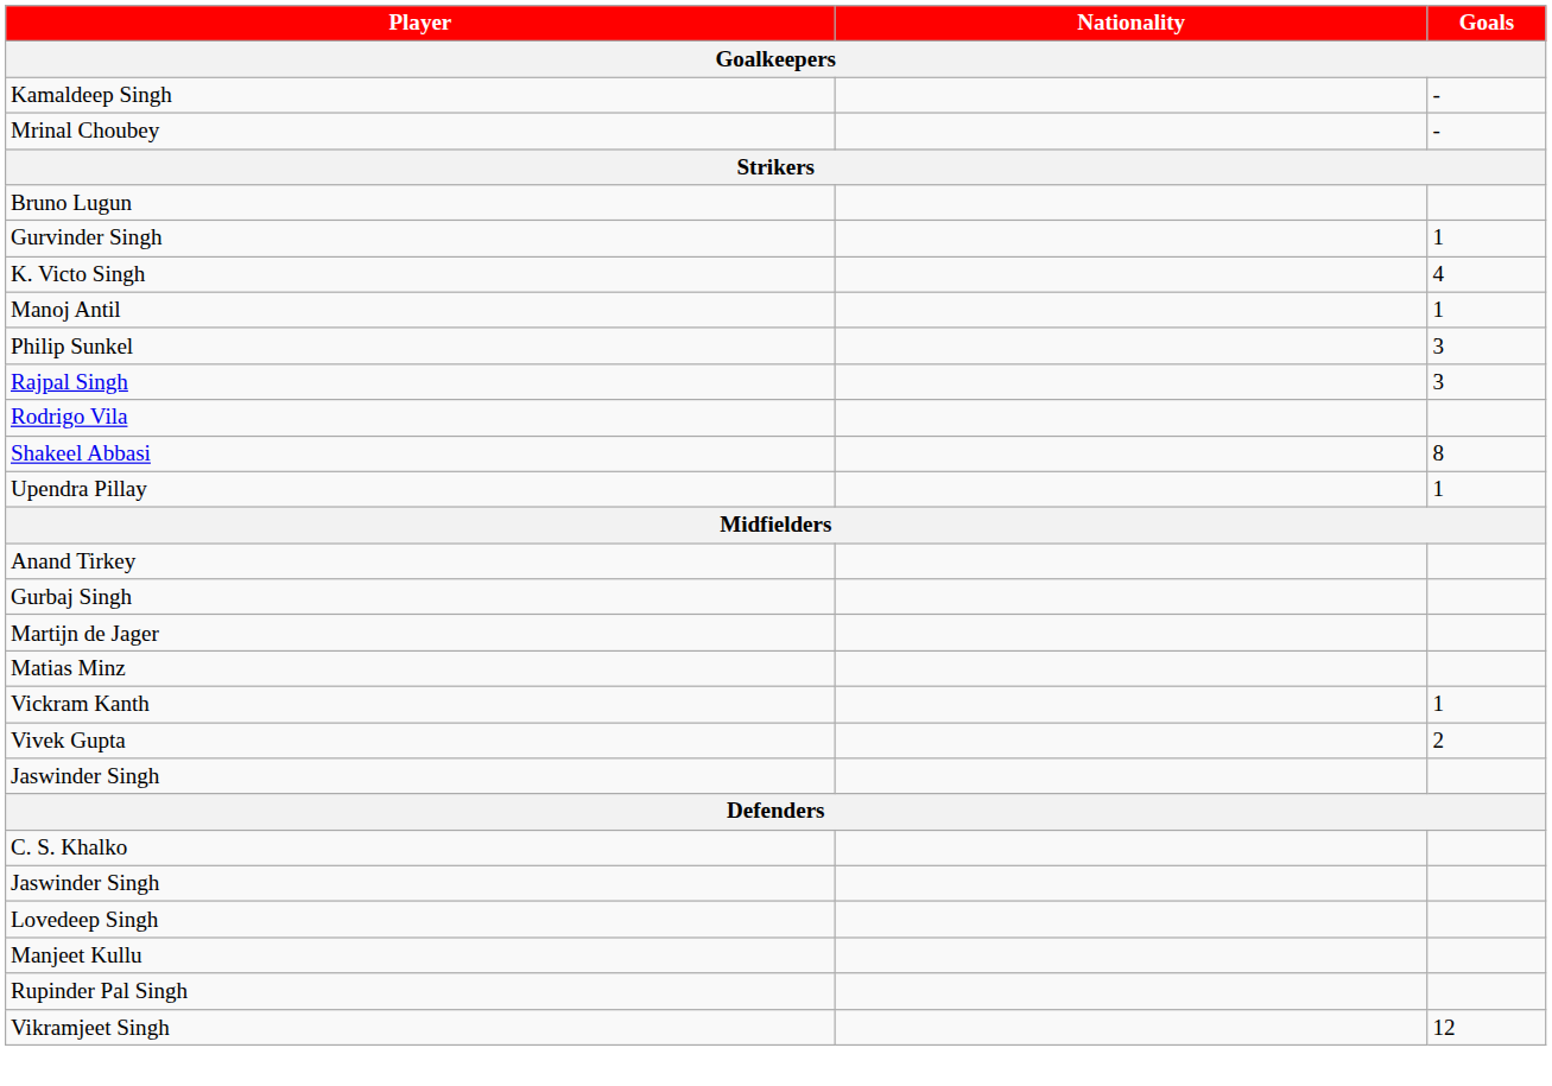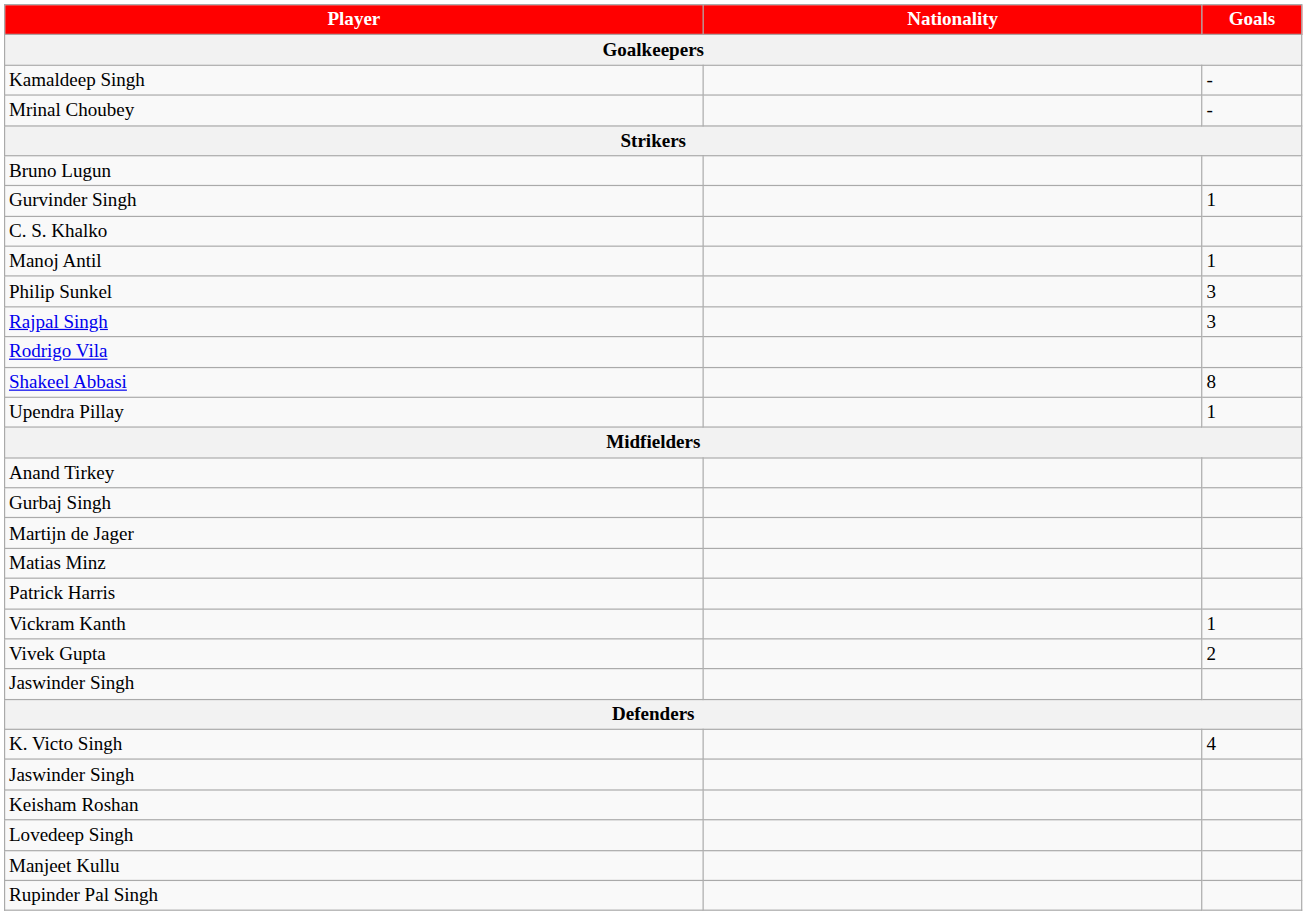 <table class="wikitable" style="width:55%;">
 <tr>
 <th width=35%; style="background: red; color:white">Player</th>
 <th width=25%; style="background: red; color:white">Nationality</th>
 <th width=5%; style="background: red; color:white;">Goals</th>
 </tr>
 <tr>
 <th colspan="3">Goalkeepers</th>
 </tr>
 <tr>
 <td>Kamaldeep Singh</td>
 <td></td>
 <td>-</td>
 </tr>
 <tr>
 <td>Mrinal Choubey</td>
 <td></td>
 <td>-</td>
 </tr>
 <tr>
 <th colspan="3">Strikers</th>
 </tr>
 <tr>
 <td>Bruno Lugun</td>
 <td></td>
 <td></td>
 </tr>
 <tr>
 <td>Gurvinder Singh</td>
 <td></td>
 <td>1</td>
 </tr>
 <tr>
-<td>K. Victo Singh</td>
+<td>C. S. Khalko</td>
 <td></td>
-<td>4</td>
+<td></td>
 </tr>
 <tr>
 <td>Manoj Antil</td>
 <td></td>
 <td>1</td>
 </tr>
 <tr>
 <td>Philip Sunkel</td>
 <td></td>
 <td>3</td>
 </tr>
 <tr>
 <td><a href='#'>Rajpal Singh</a></td>
 <td></td>
 <td>3</td>
 </tr>
 <tr>
 <td><a href='#'>Rodrigo Vila</a></td>
 <td></td>
 <td></td>
 </tr>
 <tr>
 <td><a href='#'>Shakeel Abbasi</a></td>
 <td></td>
 <td>8</td>
 </tr>
 <tr>
 <td>Upendra Pillay</td>
 <td></td>
 <td>1</td>
 </tr>
 <tr>
 <th colspan="3">Midfielders</th>
 </tr>
 <tr>
 <td>Anand Tirkey</td>
 <td></td>
 <td></td>
 </tr>
 <tr>
 <td>Gurbaj Singh</td>
 <td></td>
 <td></td>
 </tr>
 <tr>
 <td>Martijn de Jager</td>
 <td></td>
 <td></td>
 </tr>
 <tr>
 <td>Matias Minz</td>
 <td></td>
 <td></td>
 </tr>
 <tr>
+<td>Patrick Harris</td>
+<td></td>
+<td></td>
+</tr>
+<tr>
 <td>Vickram Kanth</td>
 <td></td>
 <td>1</td>
 </tr>
 <tr>
 <td>Vivek Gupta</td>
 <td></td>
 <td>2</td>
 </tr>
 <tr>
 <td>Jaswinder Singh</td>
 <td></td>
 <td></td>
 </tr>
 <tr>
 <th colspan="3">Defenders</th>
 </tr>
 <tr>
-<td>C. S. Khalko</td>
+<td>K. Victo Singh</td>
+<td></td>
+<td>4</td>
+</tr>
+<tr>
+<td>Jaswinder Singh</td>
 <td></td>
 <td></td>
 </tr>
 <tr>
-<td>Jaswinder Singh</td>
+<td>Keisham Roshan</td>
 <td></td>
 <td></td>
 </tr>
 <tr>
 <td>Lovedeep Singh</td>
 <td></td>
 <td></td>
 </tr>
 <tr>
 <td>Manjeet Kullu</td>
 <td></td>
 <td></td>
 </tr>
 <tr>
 <td>Rupinder Pal Singh</td>
 <td></td>
 <td></td>
 </tr>
-<tr>
-<td>Vikramjeet Singh</td>
-<td></td>
-<td>12</td>
-</tr>
 </table>
